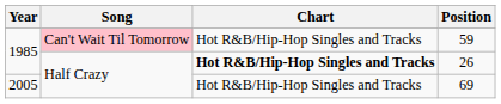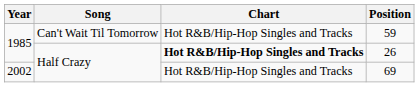 <table class="wikitable">
 <tr>
 <th>Year</th>
 <th>Song</th>
 <th>Chart</th>
 <th>Position</th>
 </tr>
 <tr>
 <td rowspan="2">1985</td>
-<td style="background: pink;">Can't Wait Til Tomorrow</td>
+<td>Can't Wait Til Tomorrow</td>
 <td>Hot R&B/Hip-Hop Singles and Tracks</td>
 <td align="center">59</td>
 </tr>
 <tr>
 <td rowspan="2">Half Crazy</td>
 <td><strong>Hot R&B/Hip-Hop Singles and Tracks</strong></td>
 <td align="center">26</td>
 </tr>
 <tr>
-<td>2005</td>
+<td>2002</td>
 <td>Hot R&B/Hip-Hop Singles and Tracks</td>
 <td align="center">69</td>
 </tr>
 </table>
